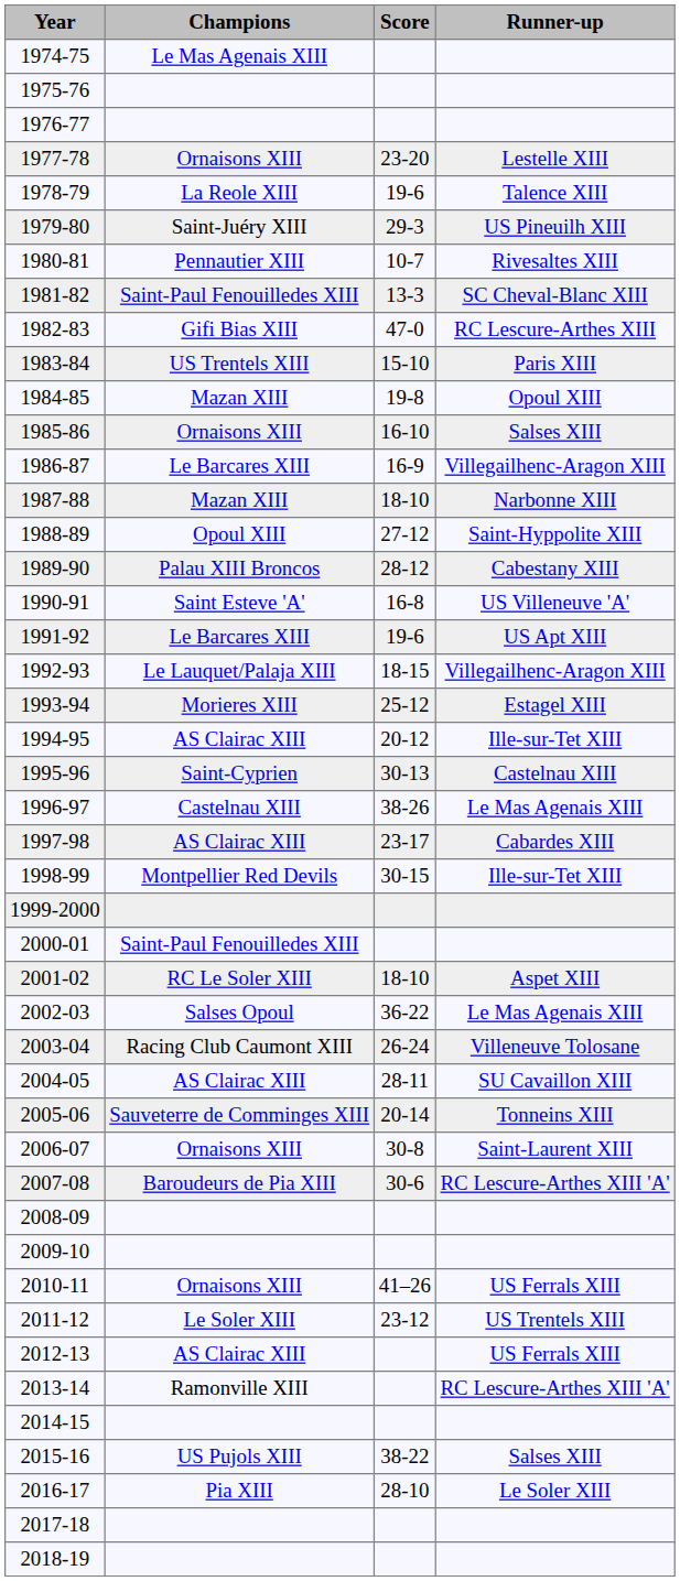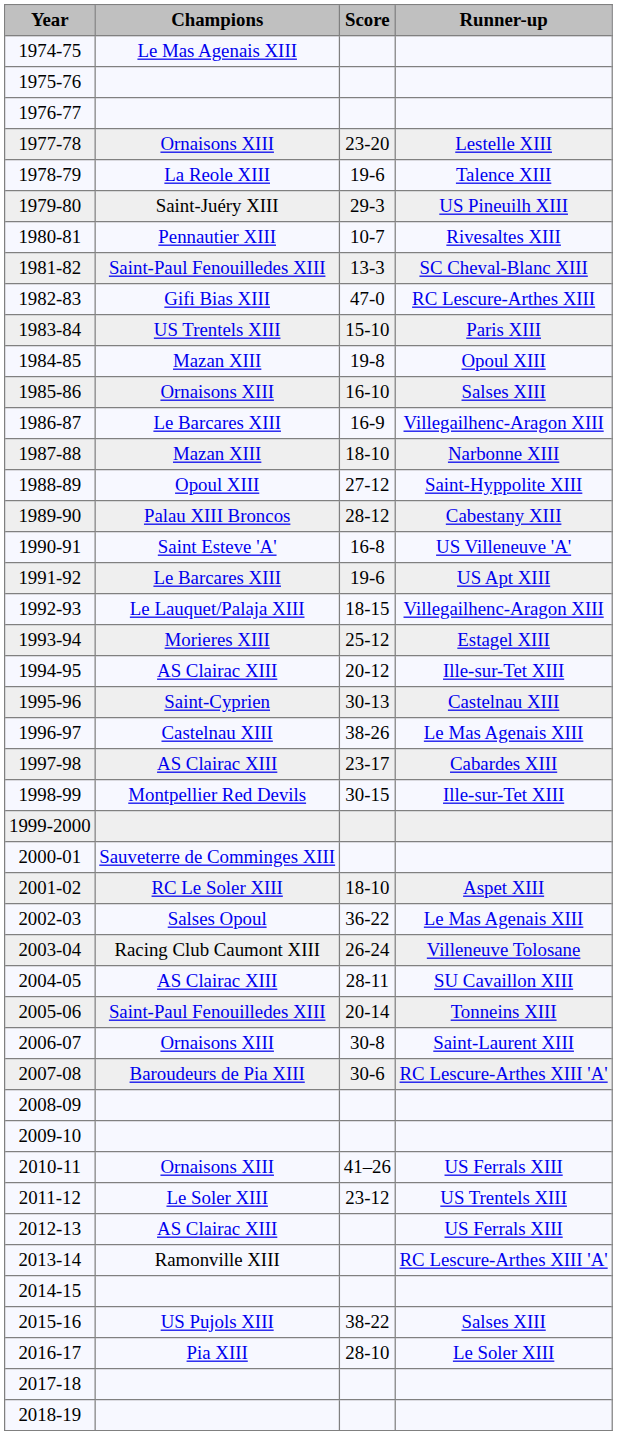 <table bgcolor="#f7f8ff" cellpadding="3" cellspacing="0" border="1" style="font-size: 95%; border: gray solid 1px; border-collapse: collapse; text-align: center;">
 <tr bgcolor="#CCCCCC" style="background-color: silver;">
 <th>Year</th>
 <th>Champions</th>
 <th>Score</th>
 <th>Runner-up</th>
 </tr>
 <tr>
 <td>1974-75</td>
 <td><a href='#'>Le Mas Agenais XIII</a></td>
 <td></td>
 <td></td>
 </tr>
 <tr>
 <td>1975-76</td>
 <td></td>
 <td></td>
 <td></td>
 </tr>
 <tr>
 <td>1976-77</td>
 <td></td>
 <td></td>
 <td></td>
 </tr>
 <tr bgcolor="#EFEFEF">
 <td>1977-78</td>
 <td><a href='#'>Ornaisons XIII</a></td>
 <td>23-20</td>
 <td><a href='#'>Lestelle XIII</a></td>
 </tr>
 <tr>
 <td>1978-79</td>
 <td><a href='#'>La Reole XIII</a></td>
 <td>19-6</td>
 <td><a href='#'>Talence XIII</a></td>
 </tr>
 <tr bgcolor="#EFEFEF">
 <td>1979-80</td>
 <td>Saint-Juéry XIII</td>
 <td>29-3</td>
 <td><a href='#'>US Pineuilh XIII</a></td>
 </tr>
 <tr>
 <td>1980-81</td>
 <td><a href='#'>Pennautier XIII</a></td>
 <td>10-7</td>
 <td><a href='#'>Rivesaltes XIII</a></td>
 </tr>
 <tr bgcolor="#EFEFEF">
 <td>1981-82</td>
 <td><a href='#'>Saint-Paul Fenouilledes XIII</a></td>
 <td>13-3</td>
 <td><a href='#'>SC Cheval-Blanc XIII</a></td>
 </tr>
 <tr>
 <td>1982-83</td>
 <td><a href='#'>Gifi Bias XIII</a></td>
 <td>47-0</td>
 <td><a href='#'>RC Lescure-Arthes XIII</a></td>
 </tr>
 <tr bgcolor="#EFEFEF">
 <td>1983-84</td>
 <td><a href='#'>US Trentels XIII</a></td>
 <td>15-10</td>
 <td><a href='#'>Paris XIII</a></td>
 </tr>
 <tr>
 <td>1984-85</td>
 <td><a href='#'>Mazan XIII</a></td>
 <td>19-8</td>
 <td><a href='#'>Opoul XIII</a></td>
 </tr>
 <tr bgcolor="#EFEFEF">
 <td>1985-86</td>
 <td><a href='#'>Ornaisons XIII</a></td>
 <td>16-10</td>
 <td><a href='#'>Salses XIII</a></td>
 </tr>
 <tr>
 <td>1986-87</td>
 <td><a href='#'>Le Barcares XIII</a></td>
 <td>16-9</td>
 <td><a href='#'>Villegailhenc-Aragon XIII</a></td>
 </tr>
 <tr bgcolor="#EFEFEF">
 <td>1987-88</td>
 <td><a href='#'>Mazan XIII</a></td>
 <td>18-10</td>
 <td><a href='#'>Narbonne XIII</a></td>
 </tr>
 <tr>
 <td>1988-89</td>
 <td><a href='#'>Opoul XIII</a></td>
 <td>27-12</td>
 <td><a href='#'>Saint-Hyppolite XIII</a></td>
 </tr>
 <tr bgcolor="#EFEFEF">
 <td>1989-90</td>
 <td><a href='#'>Palau XIII Broncos</a></td>
 <td>28-12</td>
 <td><a href='#'>Cabestany XIII</a></td>
 </tr>
 <tr>
 <td>1990-91</td>
 <td><a href='#'>Saint Esteve 'A'</a></td>
 <td>16-8</td>
 <td><a href='#'>US Villeneuve 'A'</a></td>
 </tr>
 <tr bgcolor="#EFEFEF">
 <td>1991-92</td>
 <td><a href='#'>Le Barcares XIII</a></td>
 <td>19-6</td>
 <td><a href='#'>US Apt XIII</a></td>
 </tr>
 <tr>
 <td>1992-93</td>
 <td><a href='#'>Le Lauquet/Palaja XIII</a></td>
 <td>18-15</td>
 <td><a href='#'>Villegailhenc-Aragon XIII</a></td>
 </tr>
 <tr bgcolor="#EFEFEF">
 <td>1993-94</td>
 <td><a href='#'>Morieres XIII</a></td>
 <td>25-12</td>
 <td><a href='#'>Estagel XIII</a></td>
 </tr>
 <tr>
 <td>1994-95</td>
 <td><a href='#'>AS Clairac XIII</a></td>
 <td>20-12</td>
 <td><a href='#'>Ille-sur-Tet XIII</a></td>
 </tr>
 <tr bgcolor="#EFEFEF">
 <td>1995-96</td>
 <td><a href='#'>Saint-Cyprien</a></td>
 <td>30-13</td>
 <td><a href='#'>Castelnau XIII</a></td>
 </tr>
 <tr>
 <td>1996-97</td>
 <td><a href='#'>Castelnau XIII</a></td>
 <td>38-26</td>
 <td><a href='#'>Le Mas Agenais XIII</a></td>
 </tr>
 <tr bgcolor="#EFEFEF">
 <td>1997-98</td>
 <td><a href='#'>AS Clairac XIII</a></td>
 <td>23-17</td>
 <td><a href='#'>Cabardes XIII</a></td>
 </tr>
 <tr>
 <td>1998-99</td>
 <td><a href='#'>Montpellier Red Devils</a></td>
 <td>30-15</td>
 <td><a href='#'>Ille-sur-Tet XIII</a></td>
 </tr>
 <tr bgcolor="#EFEFEF">
 <td>1999-2000</td>
 <td></td>
 <td></td>
 <td></td>
 </tr>
 <tr>
 <td>2000-01</td>
-<td><a href='#'>Saint-Paul Fenouilledes XIII</a></td>
+<td><a href='#'>Sauveterre de Comminges XIII</a></td>
 <td></td>
 <td></td>
 </tr>
 <tr bgcolor="#EFEFEF">
 <td>2001-02</td>
 <td><a href='#'>RC Le Soler XIII</a></td>
 <td>18-10</td>
 <td><a href='#'>Aspet XIII</a></td>
 </tr>
 <tr>
 <td>2002-03</td>
 <td><a href='#'>Salses Opoul</a></td>
 <td>36-22</td>
 <td><a href='#'>Le Mas Agenais XIII</a></td>
 </tr>
 <tr bgcolor="#EFEFEF">
 <td>2003-04</td>
 <td>Racing Club Caumont XIII</td>
 <td>26-24</td>
 <td><a href='#'>Villeneuve Tolosane</a></td>
 </tr>
 <tr>
 <td>2004-05</td>
 <td><a href='#'>AS Clairac XIII</a></td>
 <td>28-11</td>
 <td><a href='#'>SU Cavaillon XIII</a></td>
 </tr>
 <tr bgcolor="#EFEFEF">
 <td>2005-06</td>
-<td><a href='#'>Sauveterre de Comminges XIII</a></td>
+<td><a href='#'>Saint-Paul Fenouilledes XIII</a></td>
 <td>20-14</td>
 <td><a href='#'>Tonneins XIII</a></td>
 </tr>
 <tr>
 <td>2006-07</td>
 <td><a href='#'>Ornaisons XIII</a></td>
 <td>30-8</td>
 <td><a href='#'>Saint-Laurent XIII</a></td>
 </tr>
 <tr bgcolor="#EFEFEF">
 <td>2007-08</td>
 <td><a href='#'>Baroudeurs de Pia XIII</a></td>
 <td>30-6</td>
 <td><a href='#'>RC Lescure-Arthes XIII 'A'</a></td>
 </tr>
 <tr>
 <td>2008-09</td>
 <td></td>
 <td></td>
 <td></td>
 </tr>
 <tr>
 <td>2009-10</td>
 <td></td>
 <td></td>
 <td></td>
 </tr>
 <tr>
 <td>2010-11</td>
 <td><a href='#'>Ornaisons XIII</a></td>
 <td>41–26</td>
 <td><a href='#'>US Ferrals XIII</a></td>
 </tr>
 <tr>
 <td>2011-12</td>
 <td><a href='#'>Le Soler XIII</a></td>
 <td>23-12</td>
 <td><a href='#'>US Trentels XIII</a></td>
 </tr>
 <tr>
 <td>2012-13</td>
 <td><a href='#'>AS Clairac XIII</a></td>
 <td></td>
 <td><a href='#'>US Ferrals XIII</a></td>
 </tr>
 <tr>
 <td>2013-14</td>
 <td>Ramonville XIII</td>
 <td></td>
 <td><a href='#'>RC Lescure-Arthes XIII 'A'</a></td>
 </tr>
 <tr>
 <td>2014-15</td>
 <td></td>
 <td></td>
 <td></td>
 </tr>
 <tr>
 <td>2015-16</td>
 <td><a href='#'>US Pujols XIII</a></td>
 <td>38-22</td>
 <td><a href='#'>Salses XIII</a></td>
 </tr>
 <tr>
 <td>2016-17</td>
 <td><a href='#'>Pia XIII</a></td>
 <td>28-10</td>
 <td><a href='#'>Le Soler XIII</a></td>
 </tr>
 <tr>
 <td>2017-18</td>
 <td></td>
 <td></td>
 <td></td>
 </tr>
 <tr>
 <td>2018-19</td>
 <td></td>
 <td></td>
 <td></td>
 </tr>
 </table>
